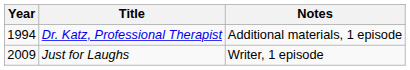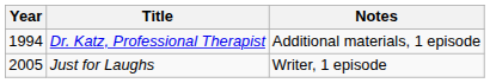 <table class="wikitable">
 <tr>
 <th>Year</th>
 <th>Title</th>
 <th>Notes</th>
 </tr>
 <tr>
 <td>1994</td>
 <td><em><a href='#'>Dr. Katz, Professional Therapist</a></em></td>
 <td>Additional materials, 1 episode</td>
 </tr>
 <tr>
-<td>2009</td>
+<td>2005</td>
 <td><em>Just for Laughs</em></td>
 <td>Writer, 1 episode</td>
 </tr>
 </table>
